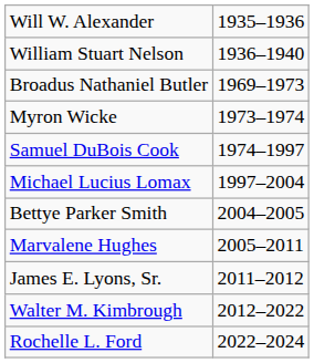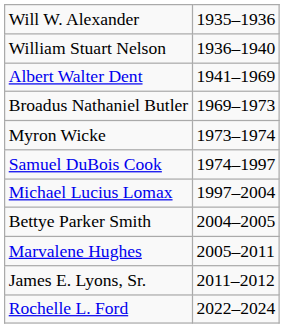 <table class="wikitable floatright" cellpadding="2" cellspacing="2" style="font-size: 90%;">
 <tr>
 <td>Will W. Alexander</td>
 <td>1935–1936</td>
 </tr>
 <tr>
 <td>William Stuart Nelson</td>
 <td>1936–1940</td>
+</tr>
+<tr>
+<td><a href='#'>Albert Walter Dent</a></td>
+<td>1941–1969</td>
 </tr>
 <tr>
 <td>Broadus Nathaniel Butler</td>
 <td>1969–1973</td>
 </tr>
 <tr>
 <td>Myron Wicke</td>
 <td>1973–1974</td>
 </tr>
 <tr>
 <td><a href='#'>Samuel DuBois Cook</a></td>
 <td>1974–1997</td>
 </tr>
 <tr>
 <td><a href='#'>Michael Lucius Lomax</a></td>
 <td>1997–2004</td>
 </tr>
 <tr>
 <td>Bettye Parker Smith</td>
 <td>2004–2005</td>
 </tr>
 <tr>
 <td><a href='#'>Marvalene Hughes</a></td>
 <td>2005–2011</td>
 </tr>
 <tr>
 <td>James E. Lyons, Sr.</td>
 <td>2011–2012</td>
 </tr>
 <tr>
-<td><a href='#'>Walter M. Kimbrough</a></td>
-<td>2012–2022</td>
-</tr>
-<tr>
 <td><a href='#'>Rochelle L. Ford</a></td>
 <td>2022–2024</td>
 </tr>
 </table>
